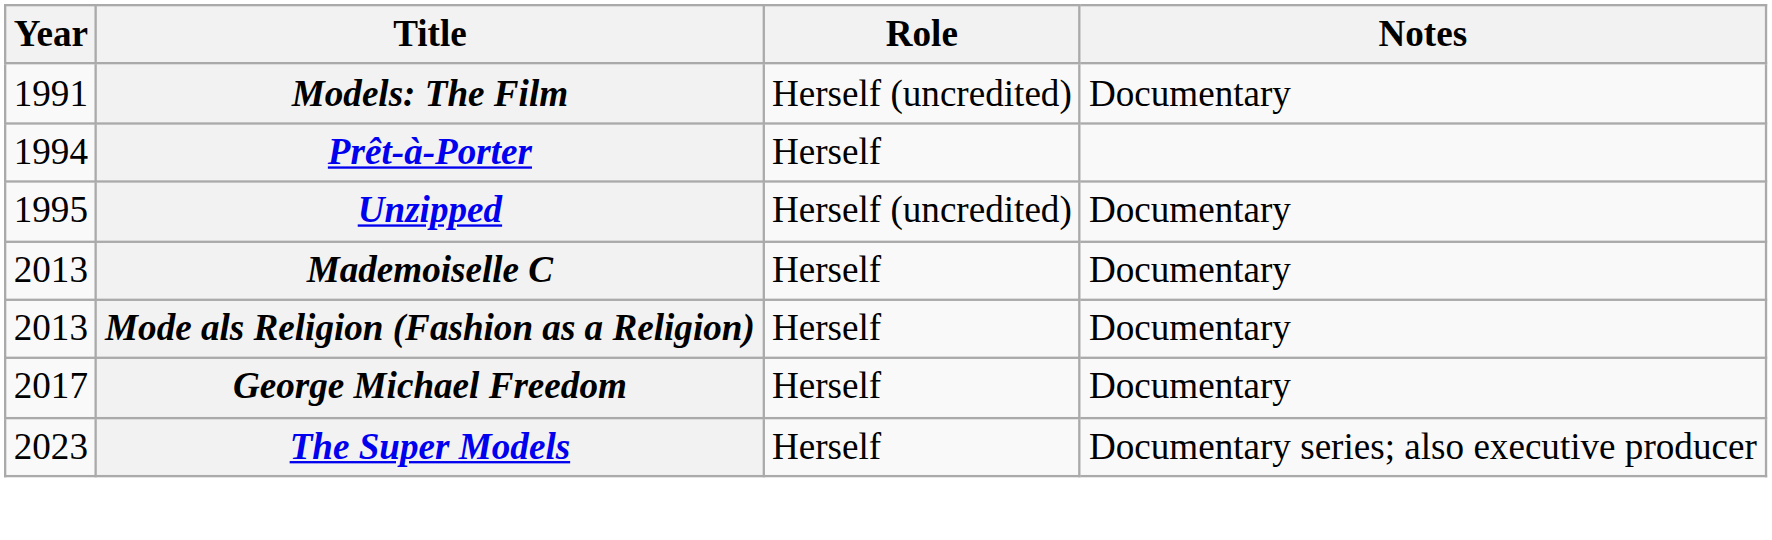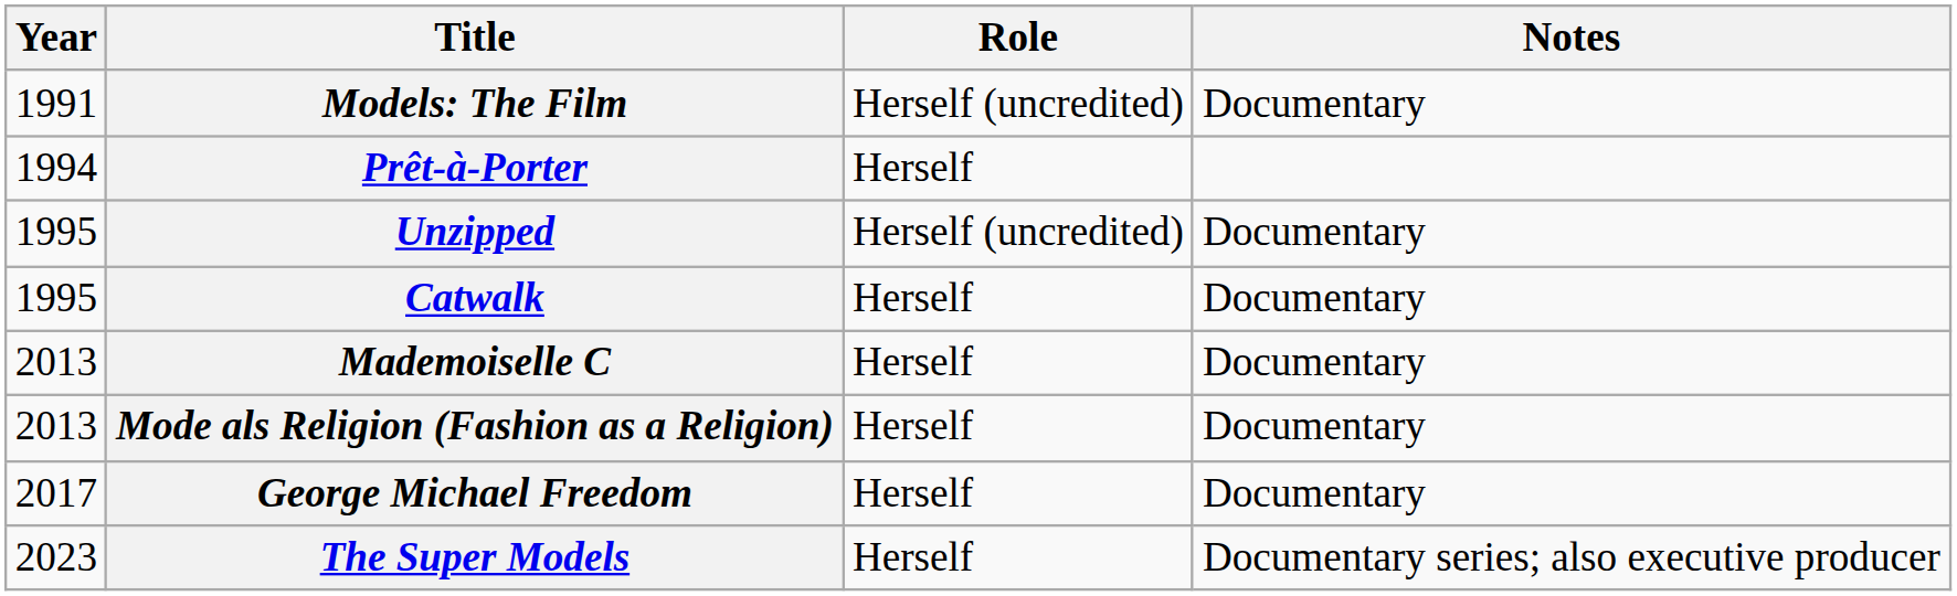 <table class="wikitable sortable plainrowheaders">
 <tr>
 <th scope="col">Year</th>
 <th scope="col">Title</th>
 <th scope="col">Role</th>
 <th scope="col" class="unsortable">Notes</th>
 </tr>
 <tr>
 <td align="center">1991</td>
 <th scope="row"><em>Models: The Film</em></th>
 <td>Herself (uncredited)</td>
 <td>Documentary</td>
 </tr>
 <tr>
 <td align="center">1994</td>
 <th scope="row"><em><a href='#'>Prêt-à-Porter</a></em></th>
 <td>Herself</td>
 <td></td>
 </tr>
 <tr>
 <td align="center">1995</td>
 <th scope="row"><em><a href='#'>Unzipped</a></em></th>
 <td>Herself (uncredited)</td>
+<td>Documentary</td>
+</tr>
+<tr>
+<td align="center">1995</td>
+<th scope="row"><em><a href='#'>Catwalk</a></em></th>
+<td>Herself</td>
 <td>Documentary</td>
 </tr>
 <tr>
 <td align="center">2013</td>
 <th scope="row"><em>Mademoiselle C</em></th>
 <td>Herself</td>
 <td>Documentary</td>
 </tr>
 <tr>
 <td align="center">2013</td>
 <th scope="row"><em>Mode als Religion (Fashion as a Religion)</em></th>
 <td>Herself</td>
 <td>Documentary</td>
 </tr>
 <tr>
 <td align="center">2017</td>
 <th scope="row"><em>George Michael Freedom</em></th>
 <td>Herself</td>
 <td>Documentary</td>
 </tr>
 <tr>
 <td align="center">2023</td>
 <th scope="row"><em><a href='#'>The Super Models</a></em></th>
 <td>Herself</td>
 <td>Documentary series; also executive producer</td>
 </tr>
 </table>
